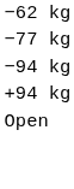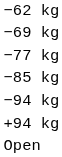 <table>
 <tr>
 <td>−62 kg<br></td>
 <td></td>
 <td></td>
 <td></td>
 </tr>
 <tr>
+<td>−69 kg<br></td>
+<td></td>
+<td></td>
+<td></td>
+</tr>
+<tr>
 <td>−77 kg<br></td>
+<td></td>
+<td></td>
+<td></td>
+</tr>
+<tr>
+<td>−85 kg<br></td>
 <td></td>
 <td></td>
 <td></td>
 </tr>
 <tr>
 <td>−94 kg<br></td>
 <td></td>
 <td></td>
 <td></td>
 </tr>
 <tr>
 <td>+94 kg<br></td>
 <td></td>
 <td></td>
 <td></td>
 </tr>
 <tr>
 <td>Open<br></td>
 <td></td>
 <td></td>
 <td></td>
 </tr>
 </table>
